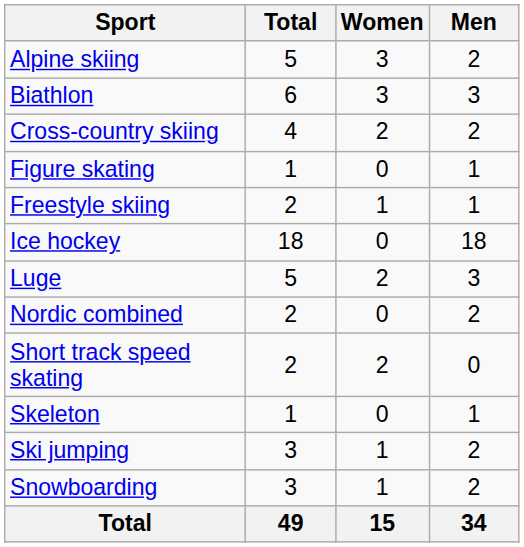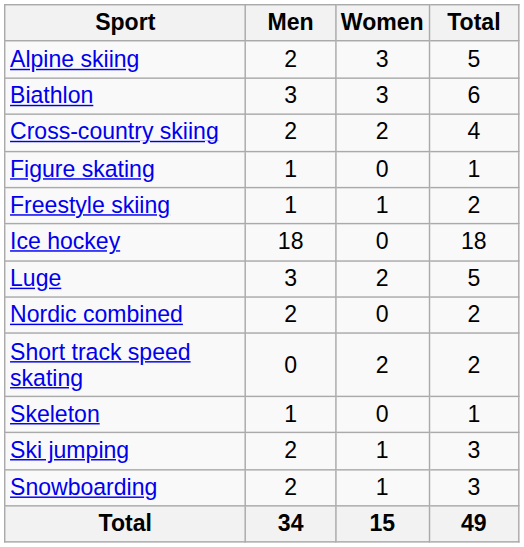 <table class="wikitable sortable" style=text-align:center>
 <tr>
 <th width=160>Sport</th>
+<th width=55>Men</th>
+<th width=55>Women</th>
 <th width=55>Total</th>
-<th width=55>Women</th>
-<th width=55>Men</th>
 </tr>
 <tr>
 <td align=left><a href='#'>Alpine skiing</a></td>
+<td>2</td>
+<td>3</td>
 <td>5</td>
-<td>3</td>
-<td>2</td>
 </tr>
 <tr>
 <td align=left><a href='#'>Biathlon</a></td>
-<td>6</td>
 <td>3</td>
 <td>3</td>
+<td>6</td>
 </tr>
 <tr>
 <td align=left><a href='#'>Cross-country skiing</a></td>
-<td>4</td>
 <td>2</td>
 <td>2</td>
+<td>4</td>
 </tr>
 <tr>
 <td align=left><a href='#'>Figure skating</a></td>
 <td>1</td>
 <td>0</td>
 <td>1</td>
 </tr>
 <tr>
 <td align=left><a href='#'>Freestyle skiing</a></td>
-<td>2</td>
 <td>1</td>
 <td>1</td>
+<td>2</td>
 </tr>
 <tr>
 <td align=left><a href='#'>Ice hockey</a></td>
 <td>18</td>
 <td>0</td>
 <td>18</td>
 </tr>
 <tr>
 <td align=left><a href='#'>Luge</a></td>
+<td>3</td>
+<td>2</td>
 <td>5</td>
-<td>2</td>
-<td>3</td>
 </tr>
 <tr>
 <td align=left><a href='#'>Nordic combined</a></td>
 <td>2</td>
 <td>0</td>
 <td>2</td>
 </tr>
 <tr>
 <td align=left><a href='#'>Short track speed skating</a></td>
+<td>0</td>
 <td>2</td>
 <td>2</td>
-<td>0</td>
 </tr>
 <tr>
 <td align=left><a href='#'>Skeleton</a></td>
 <td>1</td>
 <td>0</td>
 <td>1</td>
 </tr>
 <tr>
 <td align=left><a href='#'>Ski jumping</a></td>
+<td>2</td>
+<td>1</td>
 <td>3</td>
-<td>1</td>
-<td>2</td>
 </tr>
 <tr>
 <td align=left><a href='#'>Snowboarding</a></td>
+<td>2</td>
+<td>1</td>
 <td>3</td>
-<td>1</td>
-<td>2</td>
 </tr>
 <tr>
 <th>Total</th>
+<th>34</th>
+<th>15</th>
 <th>49</th>
-<th>15</th>
-<th>34</th>
 </tr>
 </table>
